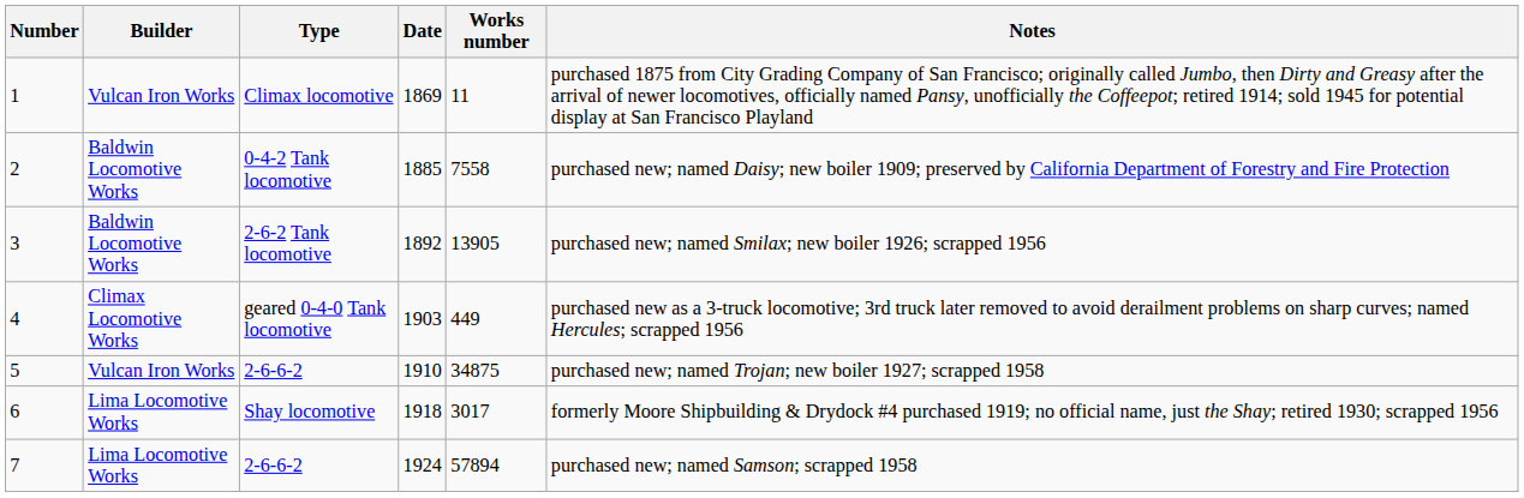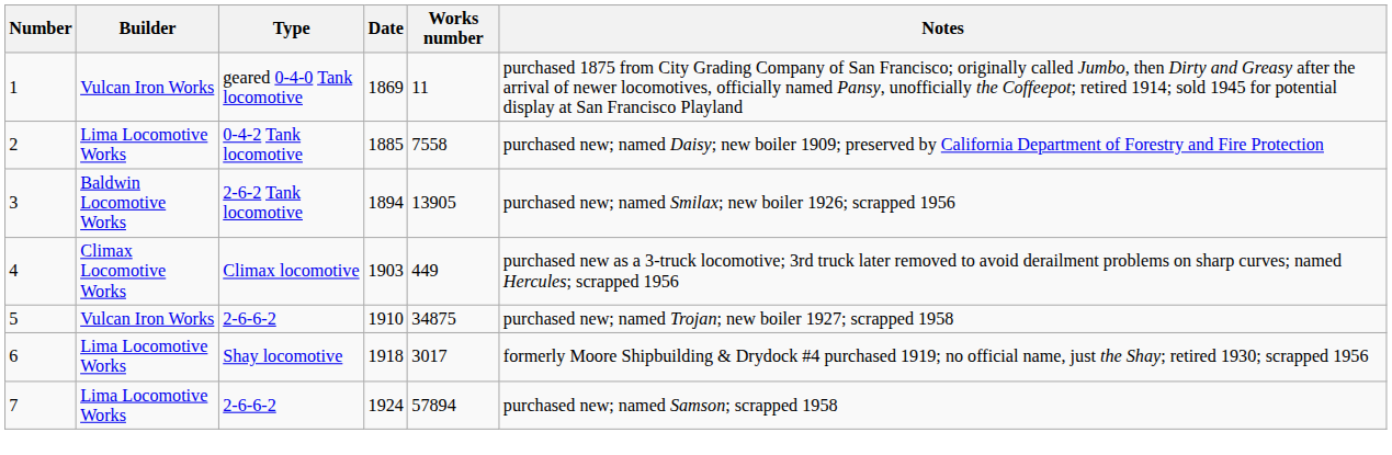 <table class="wikitable">
 <tr>
 <th>Number</th>
 <th>Builder</th>
 <th>Type</th>
 <th>Date</th>
 <th>Works number</th>
 <th>Notes</th>
 </tr>
 <tr>
 <td>1</td>
 <td><a href='#'>Vulcan Iron Works</a></td>
-<td><a href='#'>Climax locomotive</a></td>
+<td>geared <a href='#'>0-4-0</a> <a href='#'>Tank locomotive</a></td>
 <td>1869</td>
 <td>11</td>
 <td>purchased 1875 from City Grading Company of San Francisco; originally called <em>Jumbo</em>, then <em>Dirty and Greasy</em> after the arrival of newer locomotives, officially named <em>Pansy</em>, unofficially <em>the Coffeepot</em>; retired 1914; sold 1945 for potential display at San Francisco Playland</td>
 </tr>
 <tr>
 <td>2</td>
-<td><a href='#'>Baldwin Locomotive Works</a></td>
+<td><a href='#'>Lima Locomotive Works</a></td>
 <td><a href='#'>0-4-2</a> <a href='#'>Tank locomotive</a></td>
 <td>1885</td>
 <td>7558</td>
 <td>purchased new; named <em>Daisy</em>; new boiler 1909; preserved by <a href='#'>California Department of Forestry and Fire Protection</a></td>
 </tr>
 <tr>
 <td>3</td>
 <td><a href='#'>Baldwin Locomotive Works</a></td>
 <td><a href='#'>2-6-2</a> <a href='#'>Tank locomotive</a></td>
-<td>1892</td>
+<td>1894</td>
 <td>13905</td>
 <td>purchased new; named <em>Smilax</em>; new boiler 1926; scrapped 1956</td>
 </tr>
 <tr>
 <td>4</td>
 <td><a href='#'>Climax Locomotive Works</a></td>
-<td>geared <a href='#'>0-4-0</a> <a href='#'>Tank locomotive</a></td>
+<td><a href='#'>Climax locomotive</a></td>
 <td>1903</td>
 <td>449</td>
 <td>purchased new as a 3-truck locomotive; 3rd truck later removed to avoid derailment problems on sharp curves; named <em>Hercules</em>; scrapped 1956</td>
 </tr>
 <tr>
 <td>5</td>
 <td><a href='#'>Vulcan Iron Works</a></td>
 <td><a href='#'>2-6-6-2</a></td>
 <td>1910</td>
 <td>34875</td>
 <td>purchased new; named <em>Trojan</em>; new boiler 1927; scrapped 1958</td>
 </tr>
 <tr>
 <td>6</td>
 <td><a href='#'>Lima Locomotive Works</a></td>
 <td><a href='#'>Shay locomotive</a></td>
 <td>1918</td>
 <td>3017</td>
 <td>formerly Moore Shipbuilding & Drydock #4 purchased 1919; no official name, just <em>the Shay</em>; retired 1930; scrapped 1956</td>
 </tr>
 <tr>
 <td>7</td>
 <td><a href='#'>Lima Locomotive Works</a></td>
 <td><a href='#'>2-6-6-2</a></td>
 <td>1924</td>
 <td>57894</td>
 <td>purchased new; named <em>Samson</em>; scrapped 1958</td>
 </tr>
 </table>
